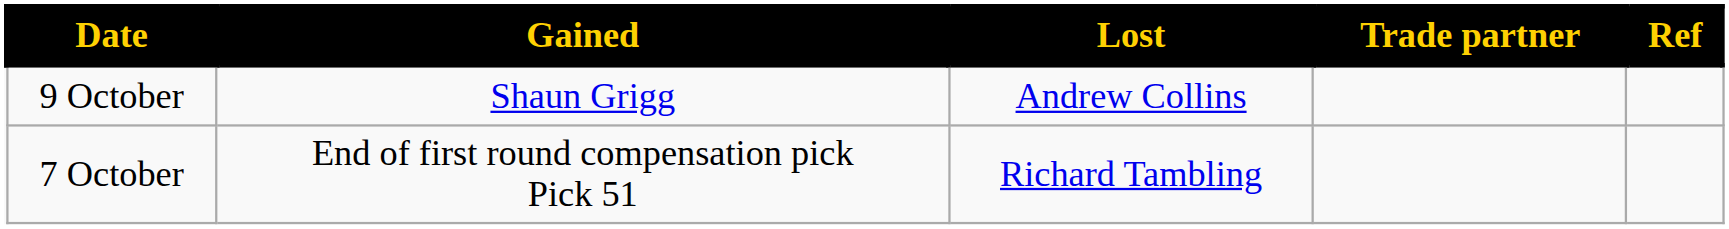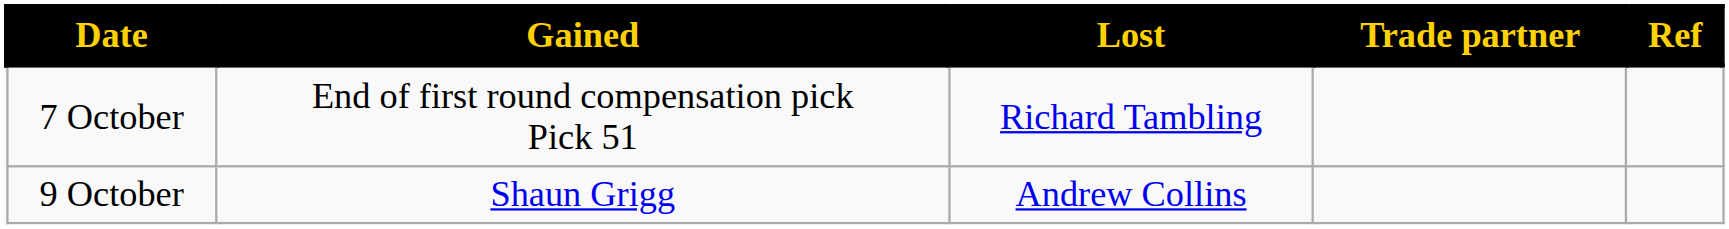 <table class="wikitable" style="text-align:center; font-size:100%; width:60%;">
 <tr>
 <th style="background:black; color:#FED102; border: solid black 2px;">Date</th>
 <th style="background:black; color:#FED102; border: solid black 2px;">Gained</th>
 <th style="background:black; color:#FED102; border: solid black 2px;">Lost</th>
 <th style="background:black; color:#FED102; border: solid black 2px;">Trade partner</th>
 <th style="background:black; color:#FED102; border: solid black 2px;">Ref</th>
 </tr>
 <tr>
+<td>7 October</td>
+<td>End of first round compensation pick<br>Pick 51</td>
+<td><a href='#'>Richard Tambling</a></td>
+<td></td>
+<td></td>
+</tr>
+<tr>
 <td>9 October</td>
 <td><a href='#'>Shaun Grigg</a></td>
 <td><a href='#'>Andrew Collins</a></td>
 <td></td>
 <td></td>
 </tr>
-<tr>
-<td>7 October</td>
-<td>End of first round compensation pick<br>Pick 51</td>
-<td><a href='#'>Richard Tambling</a></td>
-<td></td>
-<td></td>
-</tr>
 </table>
